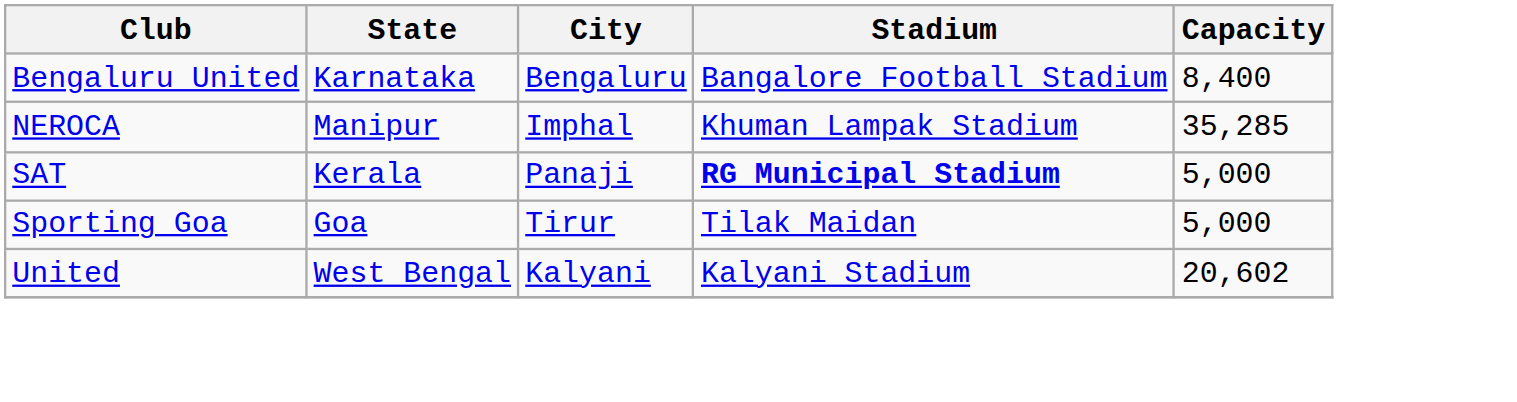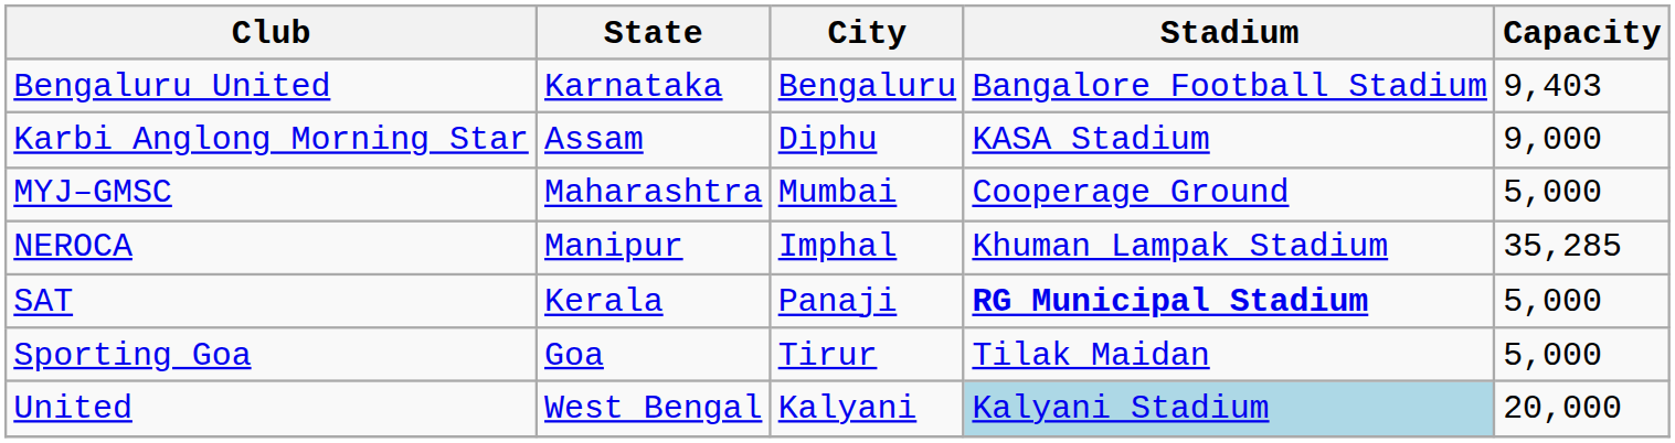 <table class="wikitable sortable">
 <tr>
 <th>Club</th>
 <th>State</th>
 <th>City</th>
 <th>Stadium</th>
 <th>Capacity</th>
 </tr>
 <tr>
 <td><a href='#'>Bengaluru United</a></td>
 <td><a href='#'>Karnataka</a></td>
 <td><a href='#'>Bengaluru</a></td>
 <td><a href='#'>Bangalore Football Stadium</a></td>
-<td>8,400</td>
+<td>9,403</td>
+</tr>
+<tr>
+<td><a href='#'>Karbi Anglong Morning Star</a></td>
+<td><a href='#'>Assam</a></td>
+<td><a href='#'>Diphu</a></td>
+<td><a href='#'>KASA Stadium</a></td>
+<td>9,000</td>
+</tr>
+<tr>
+<td><a href='#'>MYJ–GMSC</a></td>
+<td><a href='#'>Maharashtra</a></td>
+<td><a href='#'>Mumbai</a></td>
+<td><a href='#'>Cooperage Ground</a></td>
+<td>5,000</td>
 </tr>
 <tr>
 <td><a href='#'>NEROCA</a></td>
 <td><a href='#'>Manipur</a></td>
 <td><a href='#'>Imphal</a></td>
 <td><a href='#'>Khuman Lampak Stadium</a></td>
 <td>35,285</td>
 </tr>
 <tr>
 <td><a href='#'>SAT</a></td>
 <td><a href='#'>Kerala</a></td>
 <td><a href='#'>Panaji</a></td>
 <td><strong><a href='#'>RG Municipal Stadium</a></strong></td>
 <td>5,000</td>
 </tr>
 <tr>
 <td><a href='#'>Sporting Goa</a></td>
 <td><a href='#'>Goa</a></td>
 <td><a href='#'>Tirur</a></td>
 <td><a href='#'>Tilak Maidan</a></td>
 <td>5,000</td>
 </tr>
 <tr>
 <td><a href='#'>United</a></td>
 <td><a href='#'>West Bengal</a></td>
 <td><a href='#'>Kalyani</a></td>
-<td><a href='#'>Kalyani Stadium</a></td>
-<td>20,602</td>
+<td style="background: lightblue;"><a href='#'>Kalyani Stadium</a></td>
+<td>20,000</td>
 </tr>
 <tr>
 </tr>
 </table>
